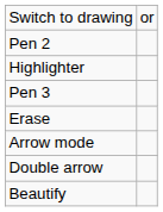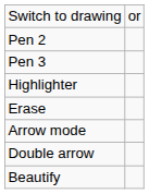 <table class="wikitable">
 <tr>
 <td>Switch to drawing</td>
 <td> or </td>
 </tr>
 <tr>
 <td>Pen 2</td>
 <td></td>
 </tr>
 <tr>
-<td>Highlighter</td>
+<td>Pen 3</td>
 <td></td>
 </tr>
 <tr>
-<td>Pen 3</td>
+<td>Highlighter</td>
 <td></td>
 </tr>
 <tr>
 <td>Erase</td>
 <td></td>
 </tr>
 <tr>
 <td>Arrow mode</td>
 <td></td>
 </tr>
 <tr>
 <td>Double arrow</td>
 <td></td>
 </tr>
 <tr>
 <td>Beautify</td>
 <td></td>
 </tr>
 </table>
